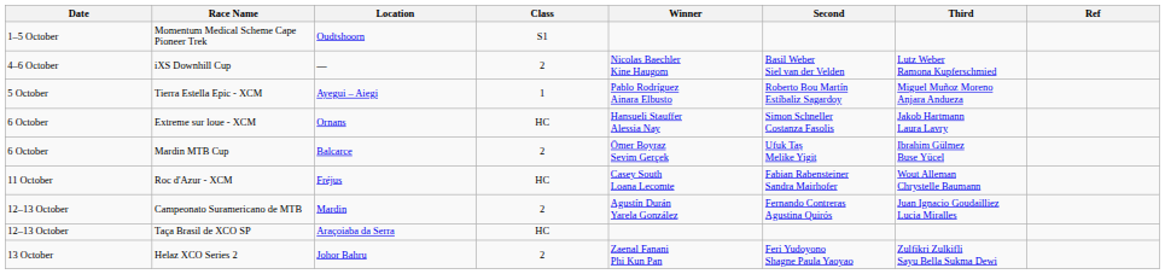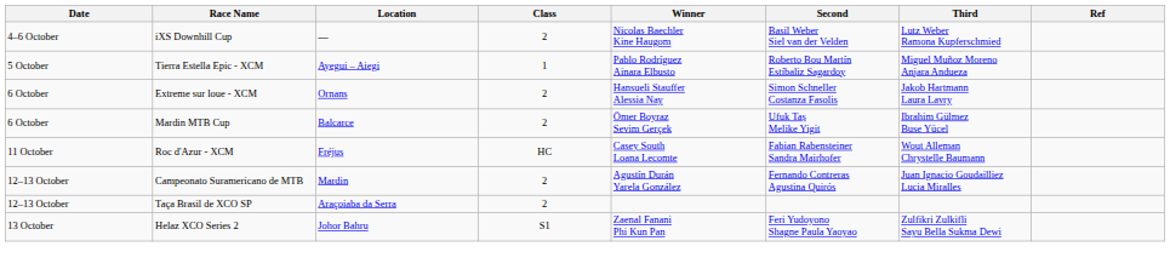 <table class="wikitable sortable" style="font-size:85%;">
 <tr>
 <th style="width:190px;">Date</th>
 <th style="width:210px;">Race Name</th>
 <th style="width:210px;">Location</th>
 <th style="width:170px;">Class</th>
 <th width=200px>Winner</th>
 <th style="width:170px;">Second</th>
 <th style="width:170px;">Third</th>
 <th style="width:170px;">Ref</th>
-</tr>
-<tr>
-<td>1–5 October</td>
-<td>Momentum Medical Scheme Cape Pioneer Trek</td>
-<td> <a href='#'>Oudtshoorn</a></td>
-<td align=center>S1</td>
-<td></td>
-<td></td>
-<td></td>
-<td align=center></td>
 </tr>
 <tr>
 <td>4–6 October</td>
 <td>iXS Downhill Cup</td>
 <td> —</td>
 <td align=center>2</td>
 <td> <a href='#'>Nicolas Baechler</a><br> <a href='#'>Kine Haugom</a></td>
 <td> <a href='#'>Basil Weber</a><br> <a href='#'>Siel van der Velden</a></td>
 <td> <a href='#'>Lutz Weber</a><br> <a href='#'>Ramona Kupferschmied</a></td>
 <td align=center></td>
 </tr>
 <tr>
 <td>5 October</td>
 <td>Tierra Estella Epic - XCM</td>
 <td> <a href='#'>Ayegui – Aiegi</a></td>
 <td align=center>1</td>
 <td> <a href='#'>Pablo Rodríguez</a><br> <a href='#'>Ainara Elbusto</a></td>
 <td> <a href='#'>Roberto Bou Martín</a><br> <a href='#'>Estíbaliz Sagardoy</a></td>
 <td> <a href='#'>Miguel Muñoz Moreno</a><br> <a href='#'>Anjara Andueza</a></td>
 <td align=center></td>
 </tr>
 <tr>
 <td>6 October</td>
 <td>Extreme sur loue - XCM</td>
 <td> <a href='#'>Ornans</a></td>
-<td align=center>HC</td>
+<td align=center>2</td>
 <td> <a href='#'>Hansueli Stauffer</a><br> <a href='#'>Alessia Nay</a></td>
 <td> <a href='#'>Simon Schneller</a><br> <a href='#'>Costanza Fasolis</a></td>
 <td> <a href='#'>Jakob Hartmann</a><br> <a href='#'>Laura Lavry</a></td>
 <td align=center></td>
 </tr>
 <tr>
 <td>6 October</td>
 <td>Mardin MTB Cup</td>
 <td> <a href='#'>Balcarce</a></td>
 <td align=center>2</td>
 <td> <a href='#'>Ömer Boyraz</a><br> <a href='#'>Sevim Gerçek</a></td>
 <td> <a href='#'>Ufuk Taș</a><br> <a href='#'>Melike Yigit</a></td>
 <td> <a href='#'>Ibrahim Gülmez</a><br> <a href='#'>Buse Yücel</a></td>
 <td align=center></td>
 </tr>
 <tr>
 <td>11 October</td>
 <td>Roc d'Azur - XCM</td>
 <td> <a href='#'>Fréjus</a></td>
 <td align=center>HC</td>
 <td> <a href='#'>Casey South</a><br> <a href='#'>Loana Lecomte</a></td>
 <td> <a href='#'>Fabian Rabensteiner</a><br> <a href='#'>Sandra Mairhofer</a></td>
 <td> <a href='#'>Wout Alleman</a><br> <a href='#'>Chrystelle Baumann</a></td>
 <td align=center></td>
 </tr>
 <tr>
 <td>12–13 October</td>
 <td>Campeonato Suramericano de MTB</td>
 <td> <a href='#'>Mardin</a></td>
 <td align=center>2</td>
 <td> <a href='#'>Agustín Durán</a><br> <a href='#'>Yarela González</a></td>
 <td> <a href='#'>Fernando Contreras</a><br> <a href='#'>Agustina Quirós</a></td>
 <td> <a href='#'>Juan Ignacio Goudailliez</a><br> <a href='#'>Lucia Miralles</a></td>
 <td align=center></td>
 </tr>
 <tr>
 <td>12–13 October</td>
 <td>Taça Brasil de XCO SP</td>
 <td> <a href='#'>Araçoiaba da Serra</a></td>
-<td align=center>HC</td>
+<td align=center>2</td>
 <td></td>
 <td></td>
 <td></td>
 <td align=center></td>
 </tr>
 <tr>
 <td>13 October</td>
 <td>Helaz XCO Series 2</td>
 <td> <a href='#'>Johor Bahru</a></td>
-<td align=center>2</td>
+<td align=center>S1</td>
 <td> <a href='#'>Zaenal Fanani</a><br> <a href='#'>Phi Kun Pan</a></td>
 <td> <a href='#'>Feri Yudoyono</a><br> <a href='#'>Shagne Paula Yaoyao</a></td>
 <td> <a href='#'>Zulfikri Zulkifli</a><br> <a href='#'>Sayu Bella Sukma Dewi</a></td>
 <td align=center></td>
 </tr>
 </table>
